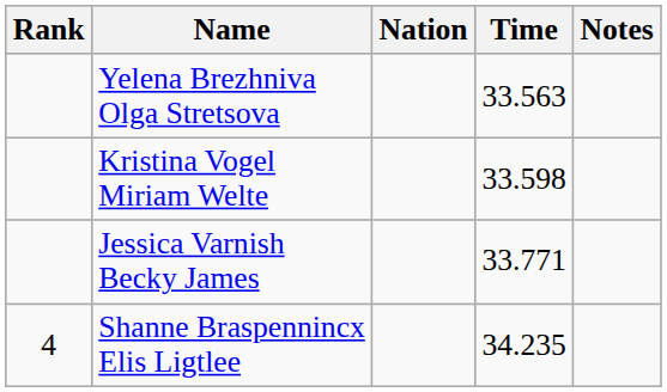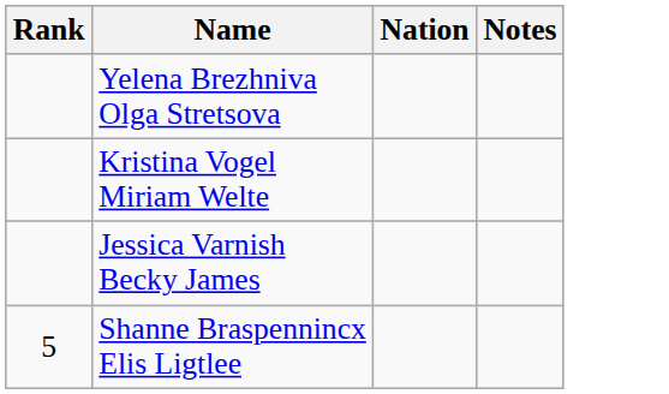 <table class="wikitable sortable" style="text-align:center">
 <tr>
 <th>Rank</th>
 <th>Name</th>
 <th>Nation</th>
-<th>Time</th>
 <th>Notes</th>
 </tr>
 <tr>
 <td></td>
 <td align=left><a href='#'>Yelena Brezhniva</a><br><a href='#'>Olga Stretsova</a></td>
 <td align=left></td>
-<td>33.563</td>
 <td></td>
 </tr>
 <tr>
 <td></td>
 <td align=left><a href='#'>Kristina Vogel</a><br><a href='#'>Miriam Welte</a></td>
 <td align=left></td>
-<td>33.598</td>
 <td></td>
 </tr>
 <tr>
 <td></td>
 <td align=left><a href='#'>Jessica Varnish</a><br><a href='#'>Becky James</a></td>
 <td align=left></td>
-<td>33.771</td>
 <td></td>
 </tr>
 <tr>
-<td>4</td>
+<td>5</td>
 <td align=left><a href='#'>Shanne Braspennincx</a><br><a href='#'>Elis Ligtlee</a></td>
 <td align=left></td>
-<td>34.235</td>
 <td></td>
 </tr>
 </table>
